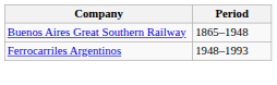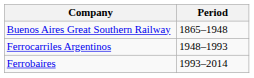 <table class="wikitable sortable" style="text-align:left">
 <tr>
 <th width=250px>Company</th>
 <th width=100px>Period</th>
 </tr>
 <tr>
 <td> <a href='#'>Buenos Aires Great Southern Railway</a></td>
 <td>1865–1948</td>
 </tr>
 <tr>
 <td> <a href='#'>Ferrocarriles Argentinos</a></td>
 <td>1948–1993</td>
 </tr>
+<tr>
+<td> <a href='#'>Ferrobaires</a></td>
+<td>1993–2014</td>
+</tr>
 </table>
